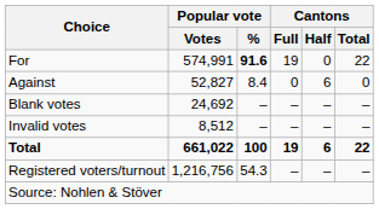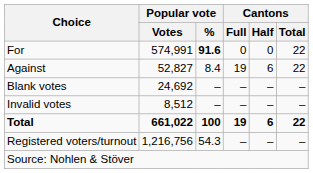 <table class=wikitable style=text-align:right>
 <tr>
 <th rowspan=2>Choice</th>
 <th colspan=2>Popular vote</th>
 <th colspan=3>Cantons</th>
 </tr>
 <tr>
 <th>Votes</th>
 <th>%</th>
 <th>Full</th>
 <th>Half</th>
 <th>Total</th>
 </tr>
 <tr>
 <td align=left>For</td>
 <td>574,991</td>
 <td><strong>91.6</strong></td>
-<td>19</td>
+<td>0</td>
 <td>0</td>
 <td>22</td>
 </tr>
 <tr>
 <td align=left>Against</td>
 <td>52,827</td>
 <td>8.4</td>
-<td>0</td>
+<td>19</td>
 <td>6</td>
-<td>0</td>
+<td>22</td>
 </tr>
 <tr>
 <td align=left>Blank votes</td>
 <td>24,692</td>
 <td>–</td>
 <td>–</td>
 <td>–</td>
 <td>–</td>
 </tr>
 <tr>
 <td align=left>Invalid votes</td>
 <td>8,512</td>
 <td>–</td>
 <td>–</td>
 <td>–</td>
 <td>–</td>
 </tr>
 <tr>
 <td align=left><strong>Total</strong></td>
 <td><strong>661,022</strong></td>
 <td><strong>100</strong></td>
 <td><strong>19</strong></td>
 <td><strong>6</strong></td>
 <td><strong>22</strong></td>
 </tr>
 <tr>
 <td align=left>Registered voters/turnout</td>
 <td>1,216,756</td>
 <td>54.3</td>
 <td>–</td>
 <td>–</td>
 <td>–</td>
 </tr>
 <tr>
 <td align=left colspan=6>Source: Nohlen & Stöver</td>
 </tr>
 </table>
